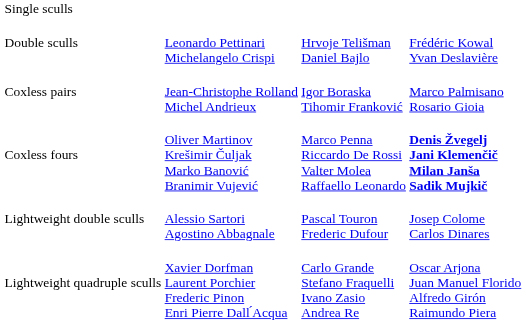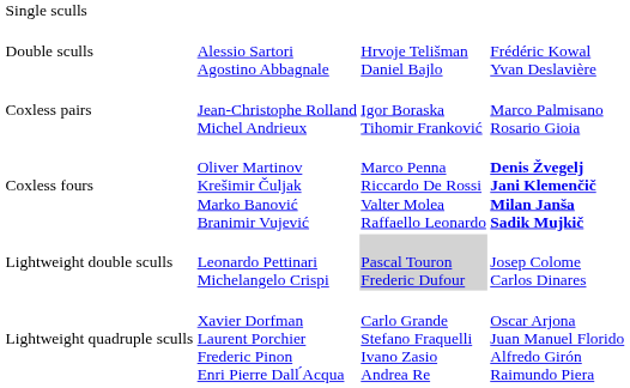 <table>
 <tr>
 <td>Single sculls</td>
 <td></td>
 <td></td>
 <td></td>
 </tr>
 <tr>
 <td>Double sculls</td>
-<td><br><a href='#'>Leonardo Pettinari</a><br><a href='#'>Michelangelo Crispi</a></td>
+<td><br><a href='#'>Alessio Sartori</a><br><a href='#'>Agostino Abbagnale</a></td>
 <td><br><a href='#'>Hrvoje Telišman</a><br><a href='#'>Daniel Bajlo</a></td>
 <td><br><a href='#'>Frédéric Kowal</a><br><a href='#'>Yvan Deslavière</a></td>
 </tr>
 <tr>
 <td>Coxless pairs</td>
 <td><br><a href='#'>Jean-Christophe Rolland</a><br><a href='#'>Michel Andrieux</a></td>
 <td><br><a href='#'>Igor Boraska</a><br><a href='#'>Tihomir Franković</a></td>
 <td><br><a href='#'>Marco Palmisano</a><br><a href='#'>Rosario Gioia</a></td>
 </tr>
 <tr>
 <td>Coxless fours</td>
 <td><br><a href='#'>Oliver Martinov</a><br><a href='#'>Krešimir Čuljak</a><br><a href='#'>Marko Banović</a><br><a href='#'>Branimir Vujević</a></td>
 <td><br><a href='#'>Marco Penna</a><br><a href='#'>Riccardo De Rossi</a><br><a href='#'>Valter Molea</a><br><a href='#'>Raffaello Leonardo</a></td>
 <td><strong><br><a href='#'>Denis Žvegelj</a><br><a href='#'>Jani Klemenčič</a><br><a href='#'>Milan Janša</a><br><a href='#'>Sadik Mujkič</a></strong></td>
 </tr>
 <tr>
 <td>Lightweight double sculls</td>
-<td><br><a href='#'>Alessio Sartori</a><br><a href='#'>Agostino Abbagnale</a></td>
-<td><br><a href='#'>Pascal Touron</a><br><a href='#'>Frederic Dufour</a></td>
+<td><br><a href='#'>Leonardo Pettinari</a><br><a href='#'>Michelangelo Crispi</a></td>
+<td style="background: lightgrey;"><br><a href='#'>Pascal Touron</a><br><a href='#'>Frederic Dufour</a></td>
 <td><br><a href='#'>Josep Colome</a><br><a href='#'>Carlos Dinares</a></td>
 </tr>
 <tr>
 <td>Lightweight quadruple sculls</td>
 <td><br><a href='#'>Xavier  Dorfman</a><br><a href='#'>Laurent  Porchier</a><br><a href='#'>Frederic  Pinon</a><br><a href='#'>Enri  Pierre  Dall ́Acqua</a></td>
 <td><br><a href='#'>Carlo Grande</a><br><a href='#'>Stefano Fraquelli</a><br><a href='#'>Ivano Zasio</a><br><a href='#'>Andrea Re</a></td>
 <td><br><a href='#'>Oscar Arjona</a><br><a href='#'>Juan Manuel Florido</a><br><a href='#'>Alfredo Girón</a><br><a href='#'>Raimundo Piera</a></td>
 </tr>
 <tr>
 </tr>
 </table>
